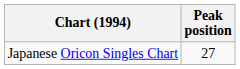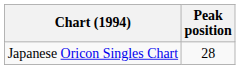 <table class="wikitable">
 <tr>
 <th>Chart (1994)</th>
 <th>Peak<br>position</th>
 </tr>
 <tr>
 <td>Japanese <a href='#'>Oricon Singles Chart</a></td>
-<td align="center">27</td>
+<td align="center">28</td>
 </tr>
 </table>
